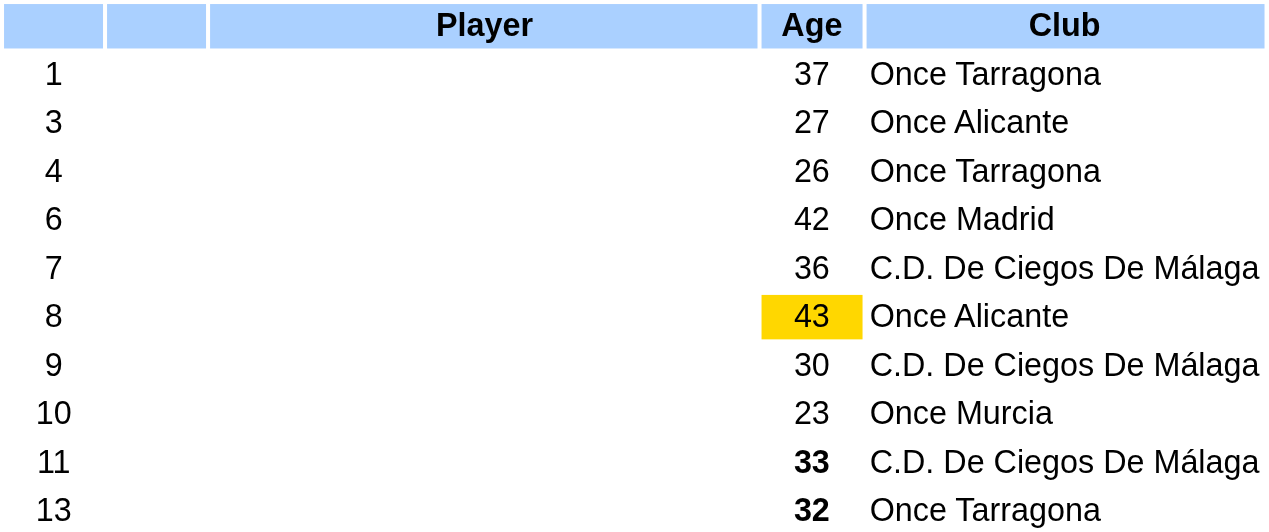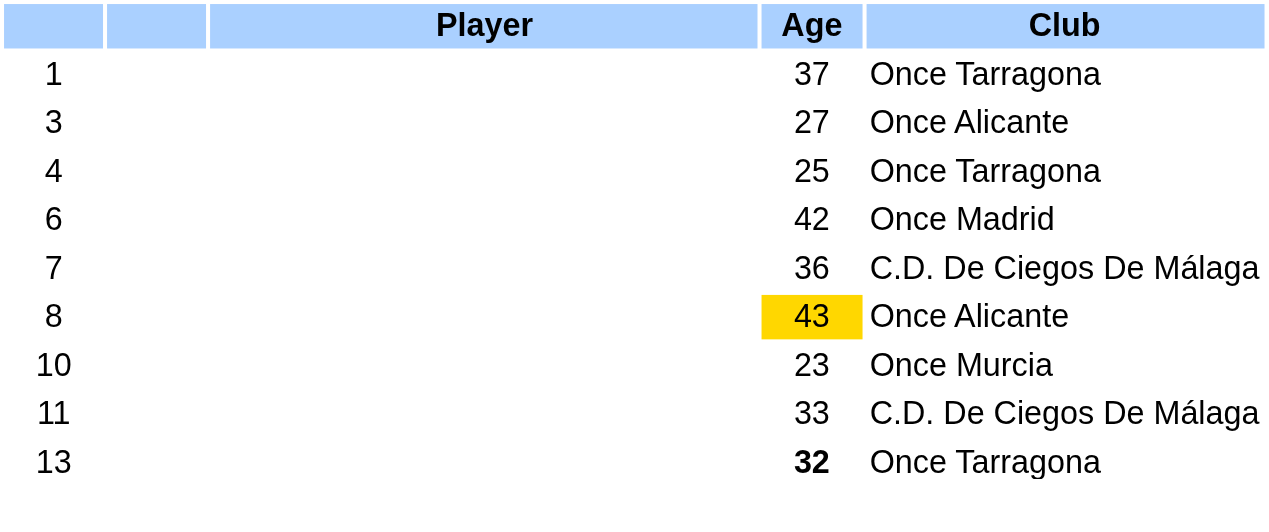 <table class="sortable" border="0" cellspacing="2" cellpadding="2">
 <tr style="background-color:#AAD0FF">
 <th width=8%></th>
 <th width=8%></th>
 <th width=44%>Player</th>
 <th width=8%>Age</th>
 <th width=32%>Club</th>
 </tr>
 <tr>
 <td style="text-align: center;">1</td>
 <td style="text-align: center;"></td>
 <td></td>
 <td style="text-align: center;">37</td>
 <td>Once Tarragona</td>
 </tr>
 <tr>
 <td style="text-align: center;">3</td>
 <td style="text-align: center;"></td>
 <td></td>
 <td style="text-align: center;">27</td>
 <td>Once Alicante</td>
 </tr>
 <tr>
 <td style="text-align: center;">4</td>
 <td style="text-align: center;"></td>
 <td></td>
-<td style="text-align: center;">26</td>
+<td style="text-align: center;">25</td>
 <td>Once Tarragona</td>
 </tr>
 <tr>
 <td style="text-align: center;">6</td>
 <td style="text-align: center;"></td>
 <td></td>
 <td style="text-align: center;">42</td>
 <td>Once Madrid</td>
 </tr>
 <tr>
 <td style="text-align: center;">7</td>
 <td style="text-align: center;"></td>
 <td></td>
 <td style="text-align: center;">36</td>
 <td>C.D. De Ciegos De Málaga</td>
 </tr>
 <tr>
 <td style="text-align: center;">8</td>
 <td style="text-align: center;"></td>
 <td></td>
 <td style="background: gold; text-align: center;">43</td>
 <td>Once Alicante</td>
 </tr>
 <tr>
-<td style="text-align: center;">9</td>
-<td style="text-align: center;"></td>
-<td></td>
-<td style="text-align: center;">30</td>
-<td>C.D. De Ciegos De Málaga</td>
-</tr>
-<tr>
 <td style="text-align: center;">10</td>
 <td style="text-align: center;"></td>
 <td></td>
 <td style="text-align: center;">23</td>
 <td>Once Murcia</td>
 </tr>
 <tr>
 <td style="text-align: center;">11</td>
 <td style="text-align: center;"></td>
 <td></td>
-<td style="text-align: center;"><strong>33</strong></td>
+<td style="text-align: center;">33</td>
 <td>C.D. De Ciegos De Málaga</td>
 </tr>
 <tr>
 <td style="text-align: center;">13</td>
 <td style="text-align: center;"></td>
 <td></td>
 <td style="text-align: center;"><strong>32</strong></td>
 <td>Once Tarragona</td>
 </tr>
 </table>
